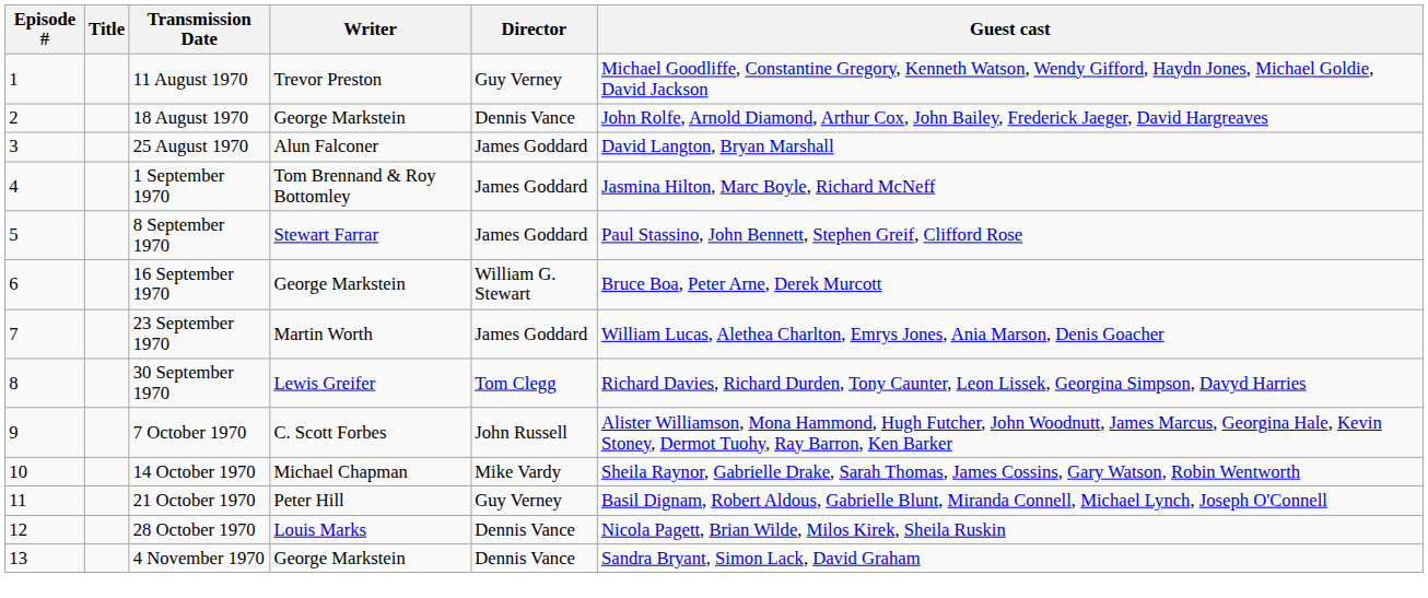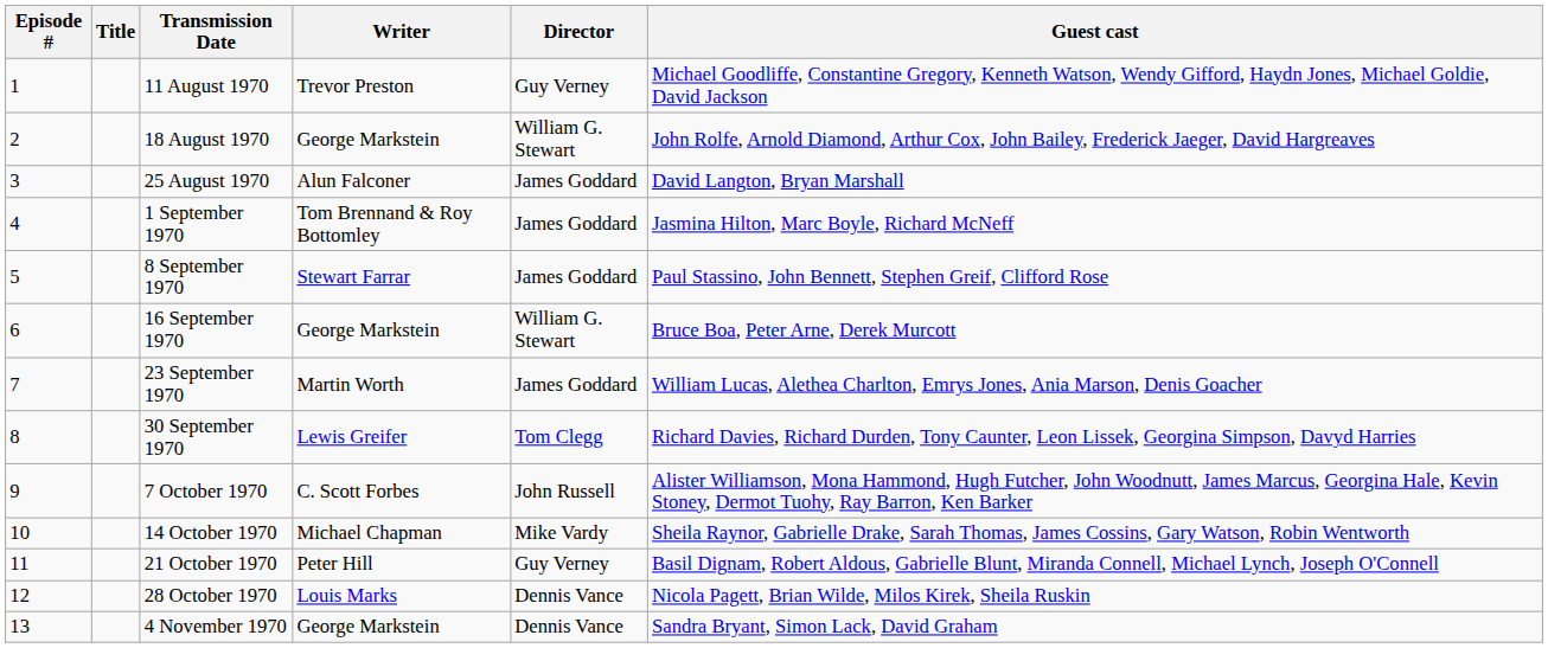 <table class="wikitable">
 <tr>
 <th>Episode #</th>
 <th>Title</th>
 <th>Transmission Date</th>
 <th>Writer</th>
 <th>Director</th>
 <th>Guest cast</th>
 </tr>
 <tr>
 <td>1</td>
 <td></td>
 <td>11 August 1970</td>
 <td>Trevor Preston</td>
 <td>Guy Verney</td>
 <td><a href='#'>Michael Goodliffe</a>, <a href='#'>Constantine Gregory</a>, <a href='#'>Kenneth Watson</a>, <a href='#'>Wendy Gifford</a>, <a href='#'>Haydn Jones</a>, <a href='#'>Michael Goldie</a>, <a href='#'>David Jackson</a></td>
 </tr>
 <tr>
 <td>2</td>
 <td></td>
 <td>18 August 1970</td>
 <td>George Markstein</td>
-<td>Dennis Vance</td>
+<td>William G. Stewart</td>
 <td><a href='#'>John Rolfe</a>, <a href='#'>Arnold Diamond</a>, <a href='#'>Arthur Cox</a>, <a href='#'>John Bailey</a>, <a href='#'>Frederick Jaeger</a>, <a href='#'>David Hargreaves</a></td>
 </tr>
 <tr>
 <td>3</td>
 <td></td>
 <td>25 August 1970</td>
 <td>Alun Falconer</td>
 <td>James Goddard</td>
 <td><a href='#'>David Langton</a>, <a href='#'>Bryan Marshall</a></td>
 </tr>
 <tr>
 <td>4</td>
 <td></td>
 <td>1 September 1970</td>
 <td>Tom Brennand & Roy Bottomley</td>
 <td>James Goddard</td>
 <td><a href='#'>Jasmina Hilton</a>, <a href='#'>Marc Boyle</a>, <a href='#'>Richard McNeff</a></td>
 </tr>
 <tr>
 <td>5</td>
 <td></td>
 <td>8 September 1970</td>
 <td><a href='#'>Stewart Farrar</a></td>
 <td>James Goddard</td>
 <td><a href='#'>Paul Stassino</a>, <a href='#'>John Bennett</a>, <a href='#'>Stephen Greif</a>, <a href='#'>Clifford Rose</a></td>
 </tr>
 <tr>
 <td>6</td>
 <td></td>
 <td>16 September 1970</td>
 <td>George Markstein</td>
 <td>William G. Stewart</td>
 <td><a href='#'>Bruce Boa</a>, <a href='#'>Peter Arne</a>, <a href='#'>Derek Murcott</a></td>
 </tr>
 <tr>
 <td>7</td>
 <td></td>
 <td>23 September 1970</td>
 <td>Martin Worth</td>
 <td>James Goddard</td>
 <td><a href='#'>William Lucas</a>, <a href='#'>Alethea Charlton</a>, <a href='#'>Emrys Jones</a>, <a href='#'>Ania Marson</a>, <a href='#'>Denis Goacher</a></td>
 </tr>
 <tr>
 <td>8</td>
 <td></td>
 <td>30 September 1970</td>
 <td><a href='#'>Lewis Greifer</a></td>
 <td><a href='#'>Tom Clegg</a></td>
 <td><a href='#'>Richard Davies</a>, <a href='#'>Richard Durden</a>, <a href='#'>Tony Caunter</a>, <a href='#'>Leon Lissek</a>, <a href='#'>Georgina Simpson</a>, <a href='#'>Davyd Harries</a></td>
 </tr>
 <tr>
 <td>9</td>
 <td></td>
 <td>7 October 1970</td>
 <td>C. Scott Forbes</td>
 <td>John Russell</td>
 <td><a href='#'>Alister Williamson</a>, <a href='#'>Mona Hammond</a>, <a href='#'>Hugh Futcher</a>, <a href='#'>John Woodnutt</a>, <a href='#'>James Marcus</a>, <a href='#'>Georgina Hale</a>, <a href='#'>Kevin Stoney</a>, <a href='#'>Dermot Tuohy</a>, <a href='#'>Ray Barron</a>, <a href='#'>Ken Barker</a></td>
 </tr>
 <tr>
 <td>10</td>
 <td></td>
 <td>14 October 1970</td>
 <td>Michael Chapman</td>
 <td>Mike Vardy</td>
 <td><a href='#'>Sheila Raynor</a>, <a href='#'>Gabrielle Drake</a>, <a href='#'>Sarah Thomas</a>, <a href='#'>James Cossins</a>, <a href='#'>Gary Watson</a>, <a href='#'>Robin Wentworth</a></td>
 </tr>
 <tr>
 <td>11</td>
 <td></td>
 <td>21 October 1970</td>
 <td>Peter Hill</td>
 <td>Guy Verney</td>
 <td><a href='#'>Basil Dignam</a>, <a href='#'>Robert Aldous</a>, <a href='#'>Gabrielle Blunt</a>, <a href='#'>Miranda Connell</a>, <a href='#'>Michael Lynch</a>, <a href='#'>Joseph O'Connell</a></td>
 </tr>
 <tr>
 <td>12</td>
 <td></td>
 <td>28 October 1970</td>
 <td><a href='#'>Louis Marks</a></td>
 <td>Dennis Vance</td>
 <td><a href='#'>Nicola Pagett</a>, <a href='#'>Brian Wilde</a>, <a href='#'>Milos Kirek</a>, <a href='#'>Sheila Ruskin</a></td>
 </tr>
 <tr>
 <td>13</td>
 <td></td>
 <td>4 November 1970</td>
 <td>George Markstein</td>
 <td>Dennis Vance</td>
 <td><a href='#'>Sandra Bryant</a>, <a href='#'>Simon Lack</a>, <a href='#'>David Graham</a></td>
 </tr>
 </table>
